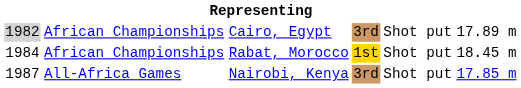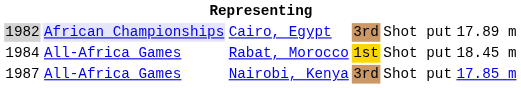 <table>
 <tr>
 <th colspan="6">Representing </th>
 </tr>
 <tr>
 <td style="background: lightgrey;">1982</td>
-<td><a href='#'>African Championships</a></td>
+<td style="background: lavender;"><a href='#'>African Championships</a></td>
 <td><a href='#'>Cairo, Egypt</a></td>
 <td bgcolor=cc9966>3rd</td>
 <td>Shot put</td>
 <td>17.89 m</td>
 </tr>
 <tr>
 <td>1984</td>
-<td><a href='#'>African Championships</a></td>
+<td><a href='#'>All-Africa Games</a></td>
 <td><a href='#'>Rabat, Morocco</a></td>
 <td bgcolor=gold>1st</td>
 <td>Shot put</td>
 <td>18.45 m</td>
 </tr>
 <tr>
 <td>1987</td>
 <td><a href='#'>All-Africa Games</a></td>
 <td><a href='#'>Nairobi, Kenya</a></td>
 <td bgcolor="cc9966">3rd</td>
 <td>Shot put</td>
 <td><a href='#'>17.85 m</a></td>
 </tr>
 <tr>
 </tr>
 </table>
